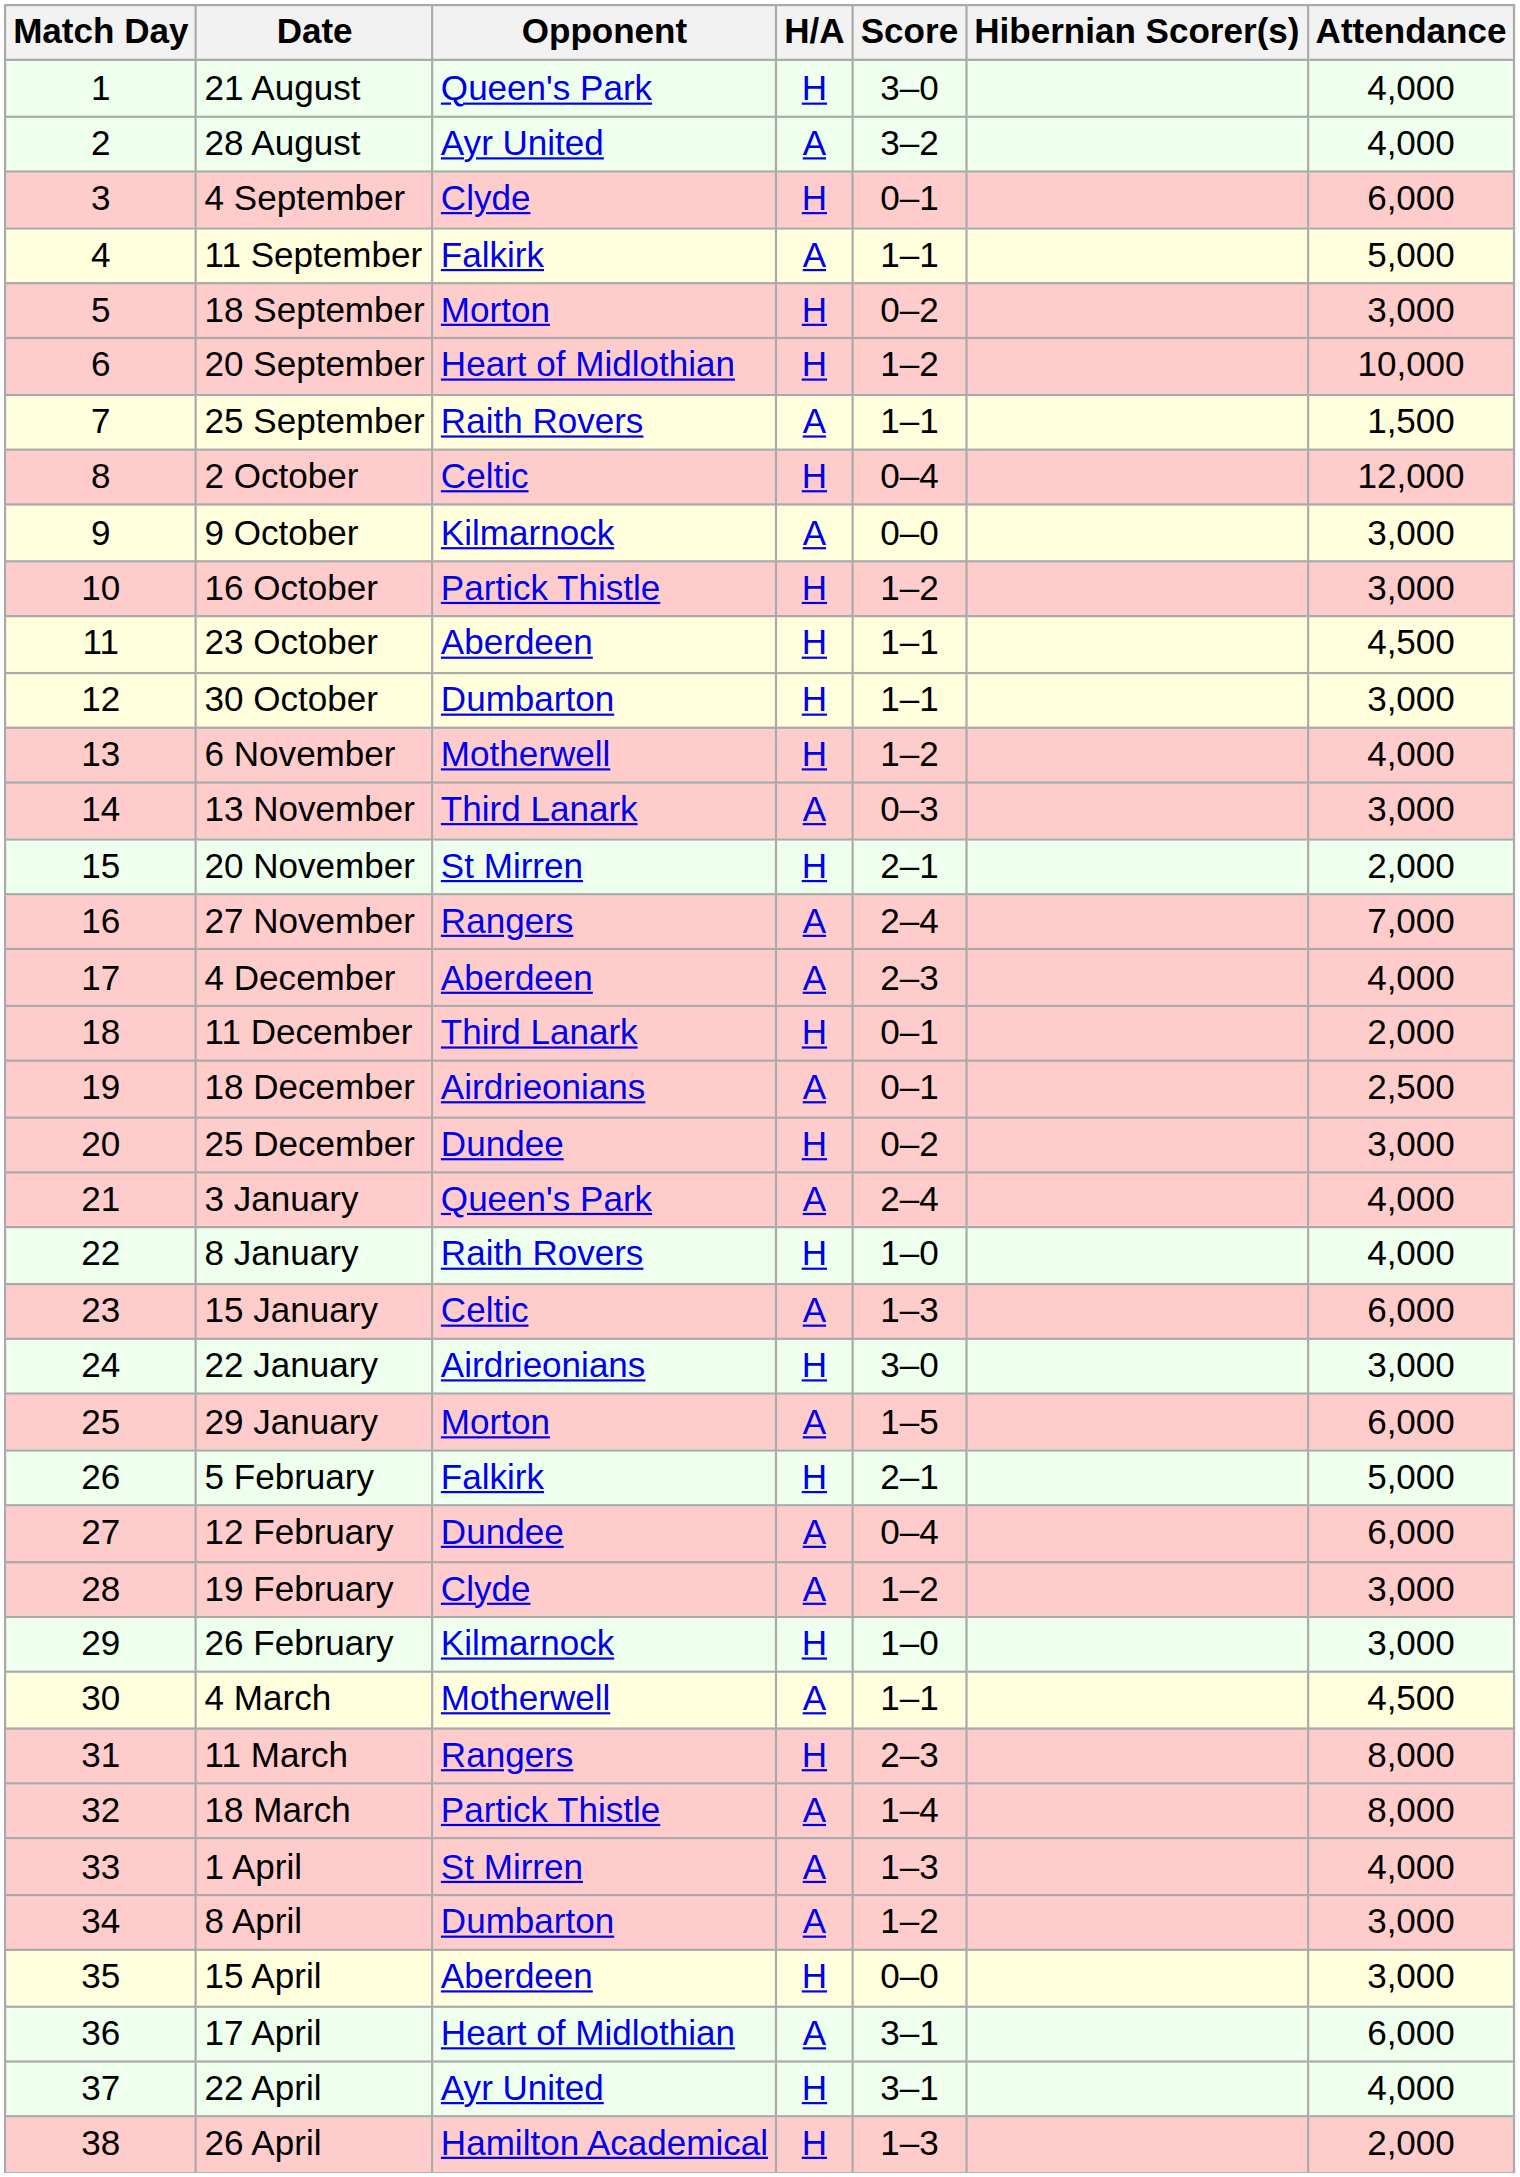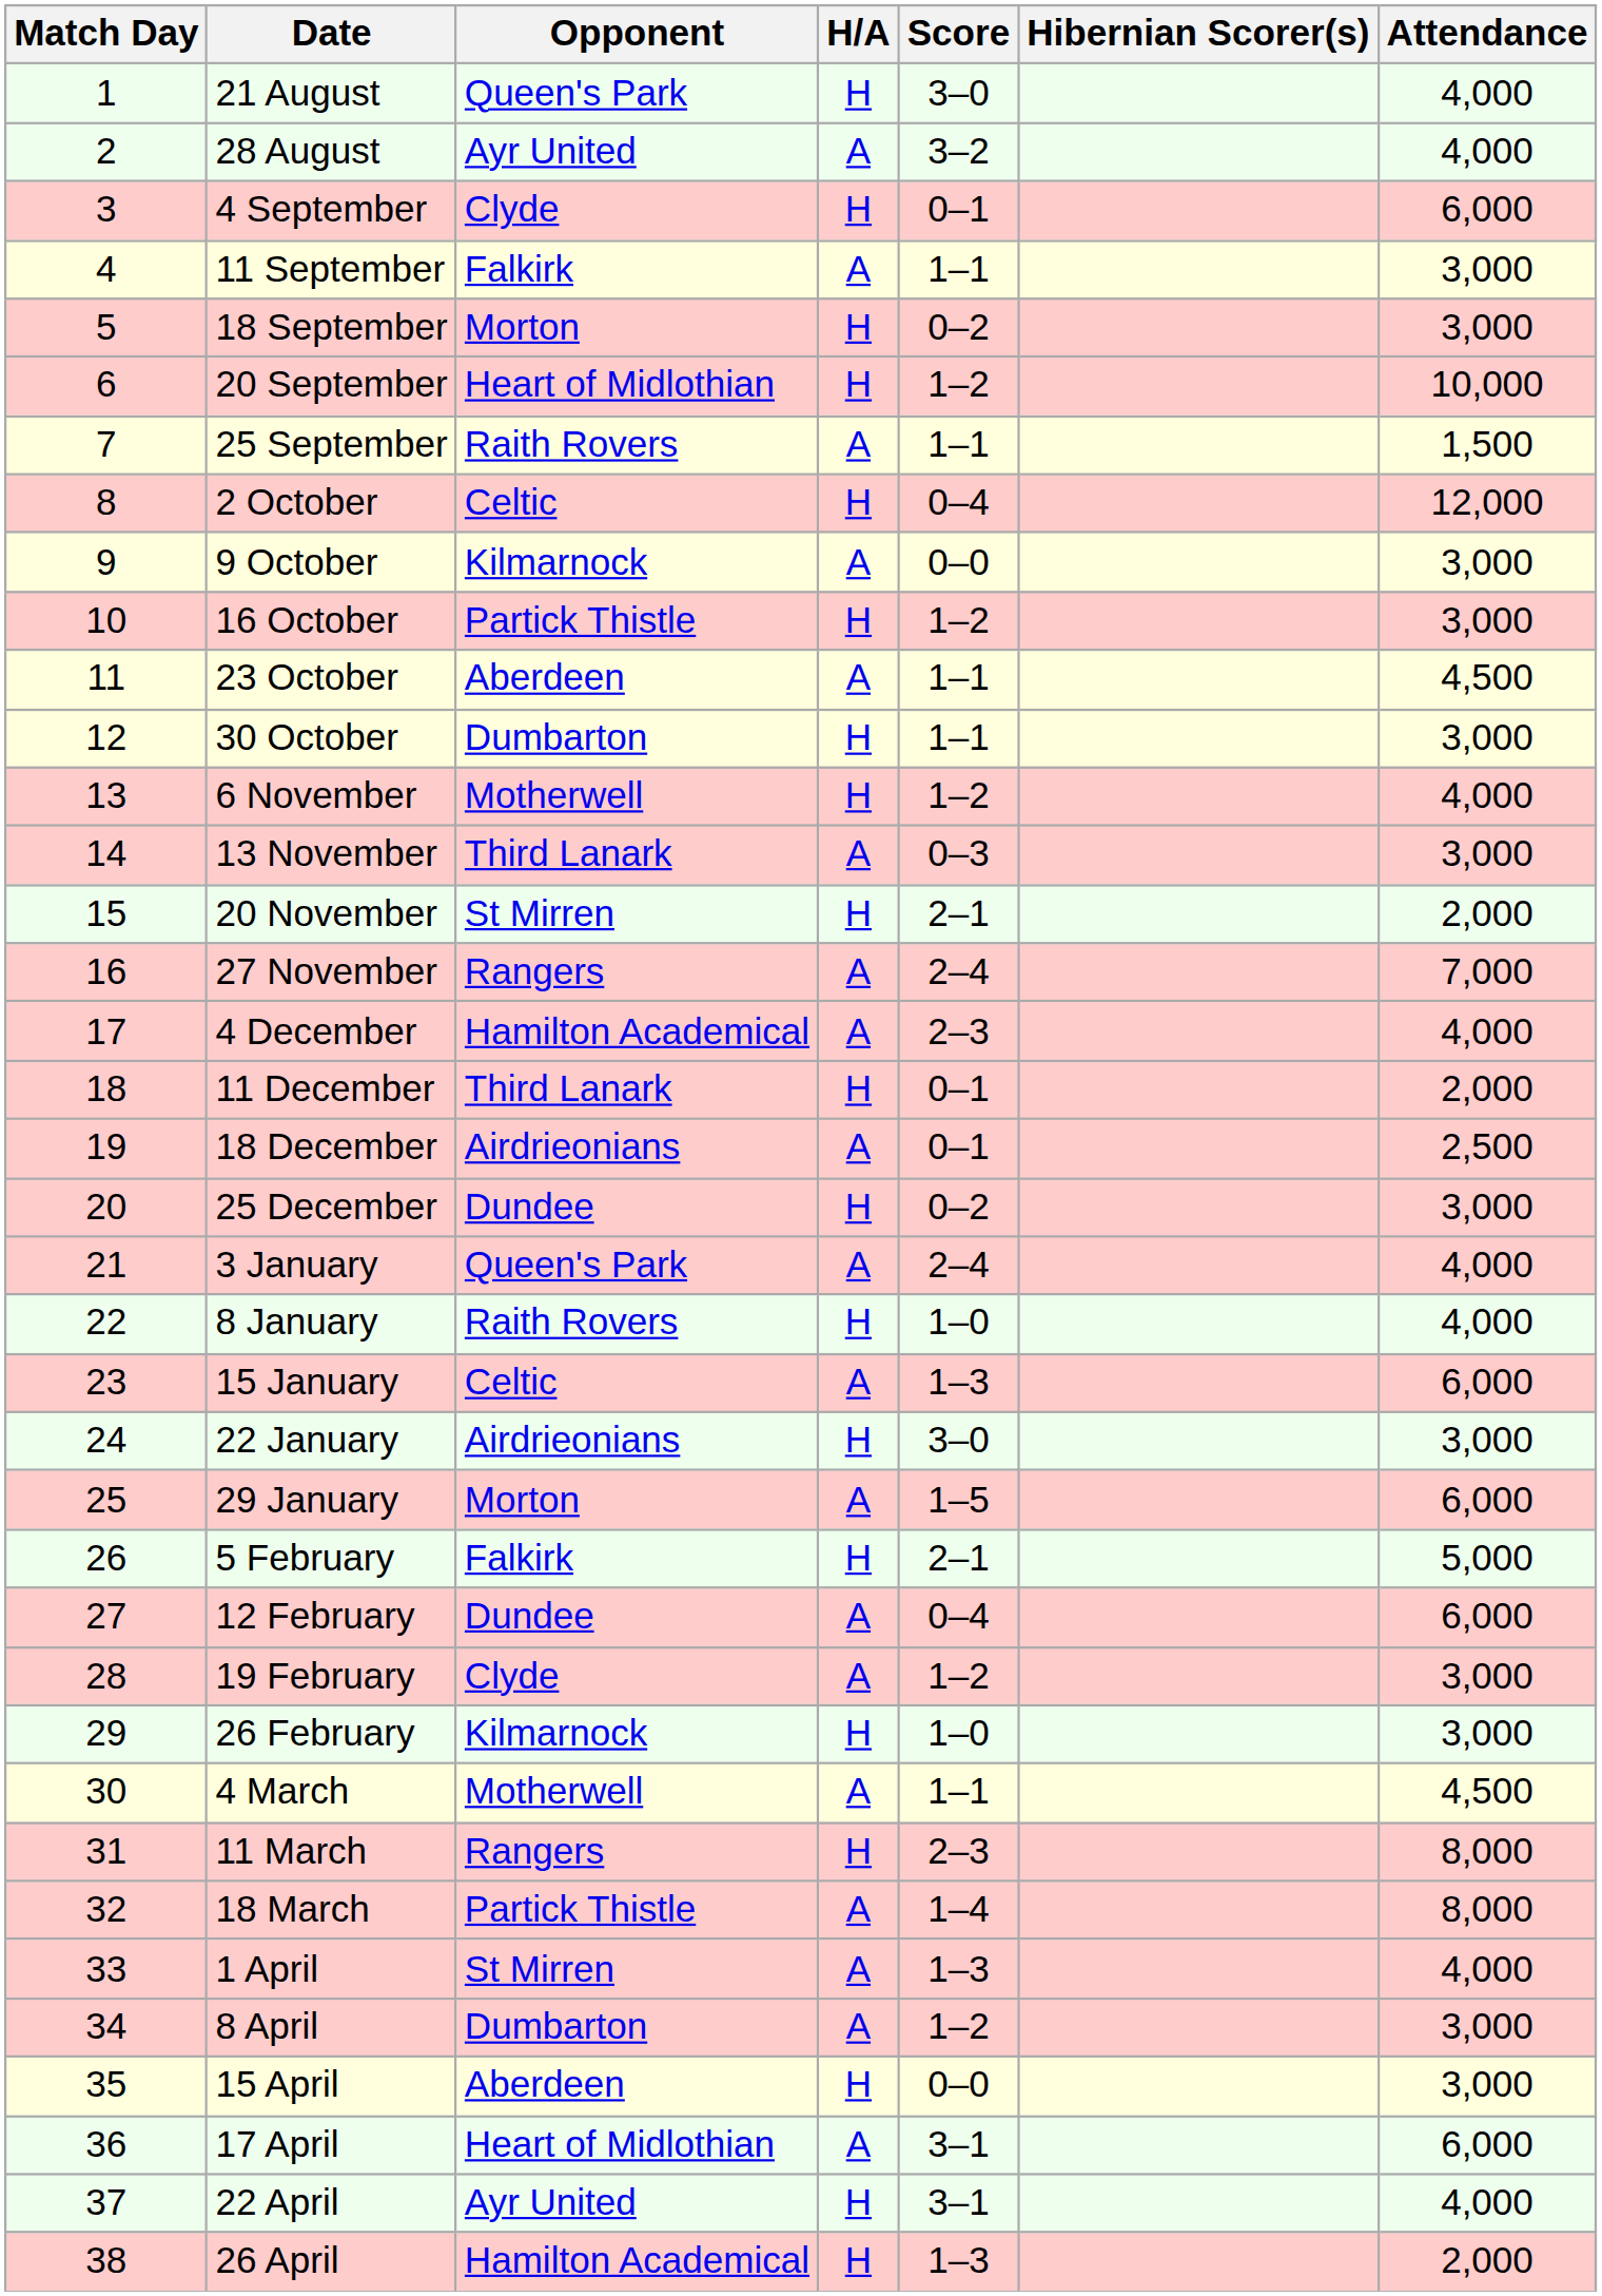 <table class="wikitable" style="text-align:center">
 <tr>
 <th>Match Day</th>
 <th>Date</th>
 <th>Opponent</th>
 <th>H/A</th>
 <th>Score</th>
 <th>Hibernian Scorer(s)</th>
 <th>Attendance</th>
 </tr>
 <tr bgcolor=#EEFFEE>
 <td>1</td>
 <td align=left>21 August</td>
 <td align=left><a href='#'>Queen's Park</a></td>
 <td><a href='#'>H</a></td>
 <td>3–0</td>
 <td align=left></td>
 <td>4,000</td>
 </tr>
 <tr bgcolor=#EEFFEE>
 <td>2</td>
 <td align=left>28 August</td>
 <td align=left><a href='#'>Ayr United</a></td>
 <td><a href='#'>A</a></td>
 <td>3–2</td>
 <td align=left></td>
 <td>4,000</td>
 </tr>
 <tr bgcolor=#FFCCCC>
 <td>3</td>
 <td align=left>4 September</td>
 <td align=left><a href='#'>Clyde</a></td>
 <td><a href='#'>H</a></td>
 <td>0–1</td>
 <td align=left></td>
 <td>6,000</td>
 </tr>
 <tr bgcolor=#FFFFDD>
 <td>4</td>
 <td align=left>11 September</td>
 <td align=left><a href='#'>Falkirk</a></td>
 <td><a href='#'>A</a></td>
 <td>1–1</td>
 <td align=left></td>
-<td>5,000</td>
+<td>3,000</td>
 </tr>
 <tr bgcolor=#FFCCCC>
 <td>5</td>
 <td align=left>18 September</td>
 <td align=left><a href='#'>Morton</a></td>
 <td><a href='#'>H</a></td>
 <td>0–2</td>
 <td align=left></td>
 <td>3,000</td>
 </tr>
 <tr bgcolor=#FFCCCC>
 <td>6</td>
 <td align=left>20 September</td>
 <td align=left><a href='#'>Heart of Midlothian</a></td>
 <td><a href='#'>H</a></td>
 <td>1–2</td>
 <td align=left></td>
 <td>10,000</td>
 </tr>
 <tr bgcolor=#FFFFDD>
 <td>7</td>
 <td align=left>25 September</td>
 <td align=left><a href='#'>Raith Rovers</a></td>
 <td><a href='#'>A</a></td>
 <td>1–1</td>
 <td align=left></td>
 <td>1,500</td>
 </tr>
 <tr bgcolor=#FFCCCC>
 <td>8</td>
 <td align=left>2 October</td>
 <td align=left><a href='#'>Celtic</a></td>
 <td><a href='#'>H</a></td>
 <td>0–4</td>
 <td align=left></td>
 <td>12,000</td>
 </tr>
 <tr bgcolor=#FFFFDD>
 <td>9</td>
 <td align=left>9 October</td>
 <td align=left><a href='#'>Kilmarnock</a></td>
 <td><a href='#'>A</a></td>
 <td>0–0</td>
 <td align=left></td>
 <td>3,000</td>
 </tr>
 <tr bgcolor=#FFCCCC>
 <td>10</td>
 <td align=left>16 October</td>
 <td align=left><a href='#'>Partick Thistle</a></td>
 <td><a href='#'>H</a></td>
 <td>1–2</td>
 <td align=left></td>
 <td>3,000</td>
 </tr>
 <tr bgcolor=#FFFFDD>
 <td>11</td>
 <td align=left>23 October</td>
 <td align=left><a href='#'>Aberdeen</a></td>
-<td><a href='#'>H</a></td>
+<td><a href='#'>A</a></td>
 <td>1–1</td>
 <td align=left></td>
 <td>4,500</td>
 </tr>
 <tr bgcolor=#FFFFDD>
 <td>12</td>
 <td align=left>30 October</td>
 <td align=left><a href='#'>Dumbarton</a></td>
 <td><a href='#'>H</a></td>
 <td>1–1</td>
 <td align=left></td>
 <td>3,000</td>
 </tr>
 <tr bgcolor=#FFCCCC>
 <td>13</td>
 <td align=left>6 November</td>
 <td align=left><a href='#'>Motherwell</a></td>
 <td><a href='#'>H</a></td>
 <td>1–2</td>
 <td align=left></td>
 <td>4,000</td>
 </tr>
 <tr bgcolor=#FFCCCC>
 <td>14</td>
 <td align=left>13 November</td>
 <td align=left><a href='#'>Third Lanark</a></td>
 <td><a href='#'>A</a></td>
 <td>0–3</td>
 <td align=left></td>
 <td>3,000</td>
 </tr>
 <tr bgcolor=#EEFFEE>
 <td>15</td>
 <td align=left>20 November</td>
 <td align=left><a href='#'>St Mirren</a></td>
 <td><a href='#'>H</a></td>
 <td>2–1</td>
 <td align=left></td>
 <td>2,000</td>
 </tr>
 <tr bgcolor=#FFCCCC>
 <td>16</td>
 <td align=left>27 November</td>
 <td align=left><a href='#'>Rangers</a></td>
 <td><a href='#'>A</a></td>
 <td>2–4</td>
 <td align=left></td>
 <td>7,000</td>
 </tr>
 <tr bgcolor=#FFCCCC>
 <td>17</td>
 <td align=left>4 December</td>
-<td align=left><a href='#'>Aberdeen</a></td>
+<td align=left><a href='#'>Hamilton Academical</a></td>
 <td><a href='#'>A</a></td>
 <td>2–3</td>
 <td align=left></td>
 <td>4,000</td>
 </tr>
 <tr bgcolor=#FFCCCC>
 <td>18</td>
 <td align=left>11 December</td>
 <td align=left><a href='#'>Third Lanark</a></td>
 <td><a href='#'>H</a></td>
 <td>0–1</td>
 <td align=left></td>
 <td>2,000</td>
 </tr>
 <tr bgcolor=#FFCCCC>
 <td>19</td>
 <td align=left>18 December</td>
 <td align=left><a href='#'>Airdrieonians</a></td>
 <td><a href='#'>A</a></td>
 <td>0–1</td>
 <td align=left></td>
 <td>2,500</td>
 </tr>
 <tr bgcolor=#FFCCCC>
 <td>20</td>
 <td align=left>25 December</td>
 <td align=left><a href='#'>Dundee</a></td>
 <td><a href='#'>H</a></td>
 <td>0–2</td>
 <td align=left></td>
 <td>3,000</td>
 </tr>
 <tr bgcolor=#FFCCCC>
 <td>21</td>
 <td align=left>3 January</td>
 <td align=left><a href='#'>Queen's Park</a></td>
 <td><a href='#'>A</a></td>
 <td>2–4</td>
 <td align=left></td>
 <td>4,000</td>
 </tr>
 <tr bgcolor=#EEFFEE>
 <td>22</td>
 <td align=left>8 January</td>
 <td align=left><a href='#'>Raith Rovers</a></td>
 <td><a href='#'>H</a></td>
 <td>1–0</td>
 <td align=left></td>
 <td>4,000</td>
 </tr>
 <tr bgcolor=#FFCCCC>
 <td>23</td>
 <td align=left>15 January</td>
 <td align=left><a href='#'>Celtic</a></td>
 <td><a href='#'>A</a></td>
 <td>1–3</td>
 <td align=left></td>
 <td>6,000</td>
 </tr>
 <tr bgcolor=#EEFFEE>
 <td>24</td>
 <td align=left>22 January</td>
 <td align=left><a href='#'>Airdrieonians</a></td>
 <td><a href='#'>H</a></td>
 <td>3–0</td>
 <td align=left></td>
 <td>3,000</td>
 </tr>
 <tr bgcolor=#FFCCCC>
 <td>25</td>
 <td align=left>29 January</td>
 <td align=left><a href='#'>Morton</a></td>
 <td><a href='#'>A</a></td>
 <td>1–5</td>
 <td align=left></td>
 <td>6,000</td>
 </tr>
 <tr bgcolor=#EEFFEE>
 <td>26</td>
 <td align=left>5 February</td>
 <td align=left><a href='#'>Falkirk</a></td>
 <td><a href='#'>H</a></td>
 <td>2–1</td>
 <td align=left></td>
 <td>5,000</td>
 </tr>
 <tr bgcolor=#FFCCCC>
 <td>27</td>
 <td align=left>12 February</td>
 <td align=left><a href='#'>Dundee</a></td>
 <td><a href='#'>A</a></td>
 <td>0–4</td>
 <td align=left></td>
 <td>6,000</td>
 </tr>
 <tr bgcolor=#FFCCCC>
 <td>28</td>
 <td align=left>19 February</td>
 <td align=left><a href='#'>Clyde</a></td>
 <td><a href='#'>A</a></td>
 <td>1–2</td>
 <td align=left></td>
 <td>3,000</td>
 </tr>
 <tr bgcolor=#EEFFEE>
 <td>29</td>
 <td align=left>26 February</td>
 <td align=left><a href='#'>Kilmarnock</a></td>
 <td><a href='#'>H</a></td>
 <td>1–0</td>
 <td align=left></td>
 <td>3,000</td>
 </tr>
 <tr bgcolor=#FFFFDD>
 <td>30</td>
 <td align=left>4 March</td>
 <td align=left><a href='#'>Motherwell</a></td>
 <td><a href='#'>A</a></td>
 <td>1–1</td>
 <td align=left></td>
 <td>4,500</td>
 </tr>
 <tr bgcolor=#FFCCCC>
 <td>31</td>
 <td align=left>11 March</td>
 <td align=left><a href='#'>Rangers</a></td>
 <td><a href='#'>H</a></td>
 <td>2–3</td>
 <td align=left></td>
 <td>8,000</td>
 </tr>
 <tr bgcolor=#FFCCCC>
 <td>32</td>
 <td align=left>18 March</td>
 <td align=left><a href='#'>Partick Thistle</a></td>
 <td><a href='#'>A</a></td>
 <td>1–4</td>
 <td align=left></td>
 <td>8,000</td>
 </tr>
 <tr bgcolor=#FFCCCC>
 <td>33</td>
 <td align=left>1 April</td>
 <td align=left><a href='#'>St Mirren</a></td>
 <td><a href='#'>A</a></td>
 <td>1–3</td>
 <td align=left></td>
 <td>4,000</td>
 </tr>
 <tr bgcolor=#FFCCCC>
 <td>34</td>
 <td align=left>8 April</td>
 <td align=left><a href='#'>Dumbarton</a></td>
 <td><a href='#'>A</a></td>
 <td>1–2</td>
 <td align=left></td>
 <td>3,000</td>
 </tr>
 <tr bgcolor=#FFFFDD>
 <td>35</td>
 <td align=left>15 April</td>
 <td align=left><a href='#'>Aberdeen</a></td>
 <td><a href='#'>H</a></td>
 <td>0–0</td>
 <td align=left></td>
 <td>3,000</td>
 </tr>
 <tr bgcolor=#EEFFEE>
 <td>36</td>
 <td align=left>17 April</td>
 <td align=left><a href='#'>Heart of Midlothian</a></td>
 <td><a href='#'>A</a></td>
 <td>3–1</td>
 <td align=left></td>
 <td>6,000</td>
 </tr>
 <tr bgcolor=#EEFFEE>
 <td>37</td>
 <td align=left>22 April</td>
 <td align=left><a href='#'>Ayr United</a></td>
 <td><a href='#'>H</a></td>
 <td>3–1</td>
 <td align=left></td>
 <td>4,000</td>
 </tr>
 <tr bgcolor=#FFCCCC>
 <td>38</td>
 <td align=left>26 April</td>
 <td align=left><a href='#'>Hamilton Academical</a></td>
 <td><a href='#'>H</a></td>
 <td>1–3</td>
 <td align=left></td>
 <td>2,000</td>
 </tr>
 </table>
